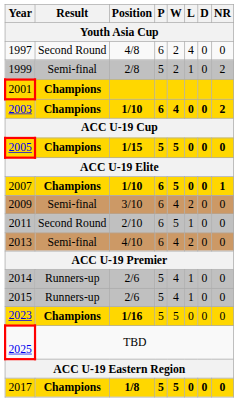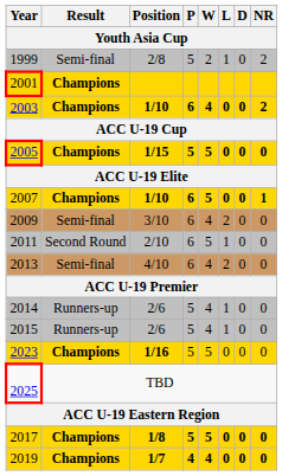 <table class="wikitable" style="text-align: center;">
 <tr>
 <th>Year</th>
 <th>Result</th>
 <th>Position</th>
 <th>P</th>
 <th>W</th>
 <th>L</th>
 <th>D</th>
 <th>NR</th>
 </tr>
 <tr>
 <th colspan="8">Youth Asia Cup</th>
-</tr>
-<tr>
-<td> 1997</td>
-<td>Second Round</td>
-<td>4/8</td>
-<td>6</td>
-<td>2</td>
-<td>4</td>
-<td>0</td>
-<td>0</td>
 </tr>
 <tr style="background:silver">
 <td> 1999</td>
 <td>Semi-final</td>
 <td>2/8</td>
 <td>5</td>
 <td>2</td>
 <td>1</td>
 <td>0</td>
 <td>2</td>
 </tr>
 <tr style="background:gold">
 <td style="border:3px solid red"> 2001</td>
 <td><strong>Champions</strong></td>
 <td></td>
 <td></td>
 <td></td>
 <td></td>
 <td></td>
 <td></td>
 </tr>
 <tr style="background:gold">
 <td> <a href='#'>2003</a></td>
 <td><strong>Champions</strong></td>
 <td><strong>1/10</strong></td>
 <td><strong>6</strong></td>
 <td><strong>4</strong></td>
 <td><strong>0</strong></td>
 <td><strong>0</strong></td>
 <td><strong>2</strong></td>
 </tr>
 <tr>
 <th colspan="8">ACC U-19 Cup</th>
 </tr>
 <tr style="background:gold">
 <td style="border:3px solid red"> <a href='#'>2005</a></td>
 <td><strong>Champions</strong></td>
 <td><strong>1/15</strong></td>
 <td><strong>5</strong></td>
 <td><strong>5</strong></td>
 <td><strong>0</strong></td>
 <td><strong>0</strong></td>
 <td><strong>0</strong></td>
 </tr>
 <tr>
 <th colspan="8">ACC U-19 Elite</th>
 </tr>
 <tr style="background:gold">
 <td> 2007</td>
 <td><strong>Champions</strong></td>
 <td><strong>1/10</strong></td>
 <td><strong>6</strong></td>
 <td><strong>5</strong></td>
 <td><strong>0</strong></td>
 <td><strong>0</strong></td>
 <td><strong>1</strong></td>
 </tr>
 <tr style="background:#c96">
 <td> 2009</td>
 <td>Semi-final</td>
 <td>3/10</td>
 <td>6</td>
 <td>4</td>
 <td>2</td>
 <td>0</td>
 <td>0</td>
 </tr>
 <tr style="background:silver">
 <td> 2011</td>
 <td>Second Round</td>
 <td>2/10</td>
 <td>6</td>
 <td>5</td>
 <td>1</td>
 <td>0</td>
 <td>0</td>
 </tr>
 <tr style="background:#c96">
 <td> 2013</td>
 <td>Semi-final</td>
 <td>4/10</td>
 <td>6</td>
 <td>4</td>
 <td>2</td>
 <td>0</td>
 <td>0</td>
 </tr>
 <tr>
 <th colspan="8">ACC U-19 Premier</th>
 </tr>
 <tr style="background:silver">
 <td> 2014</td>
 <td>Runners-up</td>
 <td>2/6</td>
 <td>5</td>
 <td>4</td>
 <td>1</td>
 <td>0</td>
 <td>0</td>
 </tr>
 <tr style="background:silver">
 <td> 2015</td>
 <td>Runners-up</td>
 <td>2/6</td>
 <td>5</td>
 <td>4</td>
 <td>1</td>
 <td>0</td>
 <td>0</td>
 </tr>
 <tr style="background:gold">
 <td><a href='#'>2023</a></td>
 <td><strong>Champions</strong></td>
 <td><strong>1/16</strong></td>
 <td>5</td>
 <td>5</td>
 <td>0</td>
 <td>0</td>
 <td>0</td>
 </tr>
 <tr>
 <td style="border:3px solid red"><br> <a href='#'>2025</a></td>
 <td colspan=7>TBD</td>
 </tr>
 <tr>
 <th colspan="8">ACC U-19 Eastern Region</th>
 </tr>
 <tr style="background:gold">
 <td> 2017</td>
 <td><strong>Champions</strong></td>
 <td><strong>1/8</strong></td>
 <td><strong>5</strong></td>
 <td><strong>5</strong></td>
 <td><strong>0</strong></td>
 <td><strong>0</strong></td>
 <td><strong>0</strong></td>
 </tr>
+<tr style="background:gold">
+<td> 2019</td>
+<td><strong>Champions</strong></td>
+<td><strong>1/7</strong></td>
+<td><strong>4</strong></td>
+<td><strong>4</strong></td>
+<td><strong>0</strong></td>
+<td><strong>0</strong></td>
+<td><strong>0</strong></td>
+</tr>
 </table>
